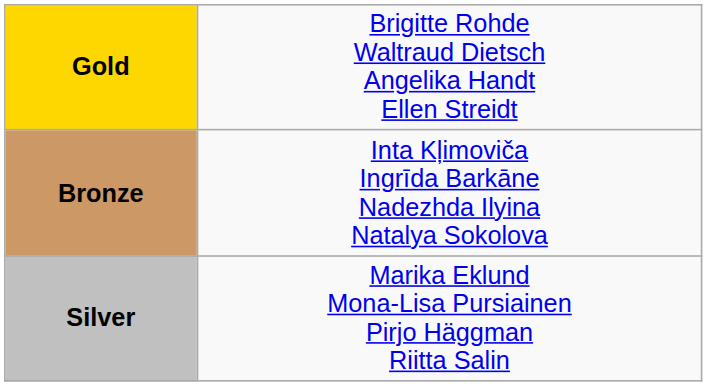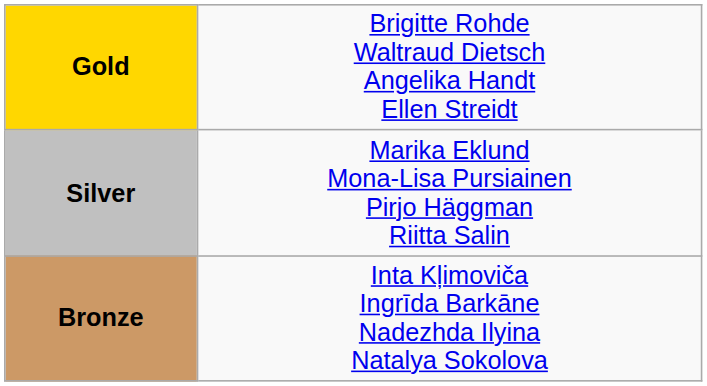 <table class="wikitable" style="text-align:center; " width="35%">
 <tr>
 <td bgcolor="gold"><strong>Gold</strong></td>
 <td><a href='#'>Brigitte Rohde</a><br><a href='#'>Waltraud Dietsch</a><br><a href='#'>Angelika Handt</a><br><a href='#'>Ellen Streidt</a><br><small><em></em></small></td>
 </tr>
 <tr>
+<td bgcolor="silver"><strong>Silver</strong></td>
+<td><a href='#'>Marika Eklund</a><br><a href='#'>Mona-Lisa Pursiainen</a><br><a href='#'>Pirjo Häggman</a><br><a href='#'>Riitta Salin</a><br><small><em></em></small></td>
+</tr>
+<tr>
 <td bgcolor="CC9966"><strong>Bronze</strong></td>
 <td><a href='#'>Inta Kļimoviča</a><br><a href='#'>Ingrīda Barkāne</a><br><a href='#'>Nadezhda Ilyina</a><br><a href='#'>Natalya Sokolova</a><br><small><em></em></small></td>
 </tr>
-<tr>
-<td bgcolor="silver"><strong>Silver</strong></td>
-<td><a href='#'>Marika Eklund</a><br><a href='#'>Mona-Lisa Pursiainen</a><br><a href='#'>Pirjo Häggman</a><br><a href='#'>Riitta Salin</a><br><small><em></em></small></td>
-</tr>
 </table>
